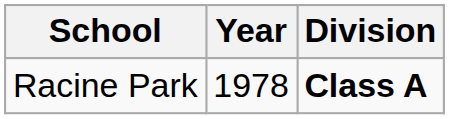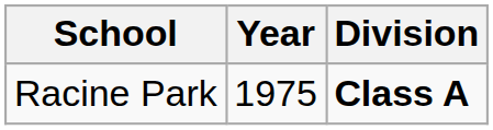 <table class="wikitable">
 <tr>
 <th>School</th>
 <th>Year</th>
 <th>Division</th>
 </tr>
 <tr>
 <td>Racine Park</td>
-<td>1978</td>
+<td>1975</td>
 <td><strong>Class A</strong></td>
 </tr>
 </table>
